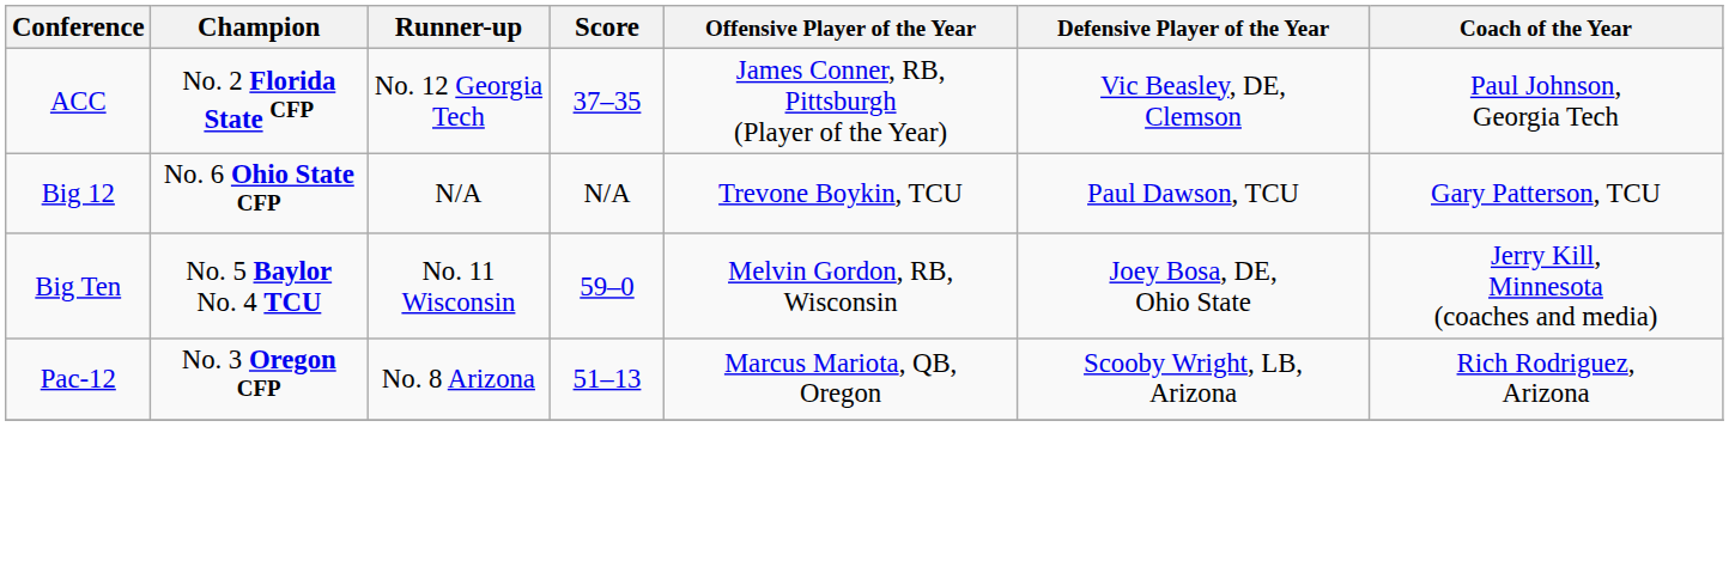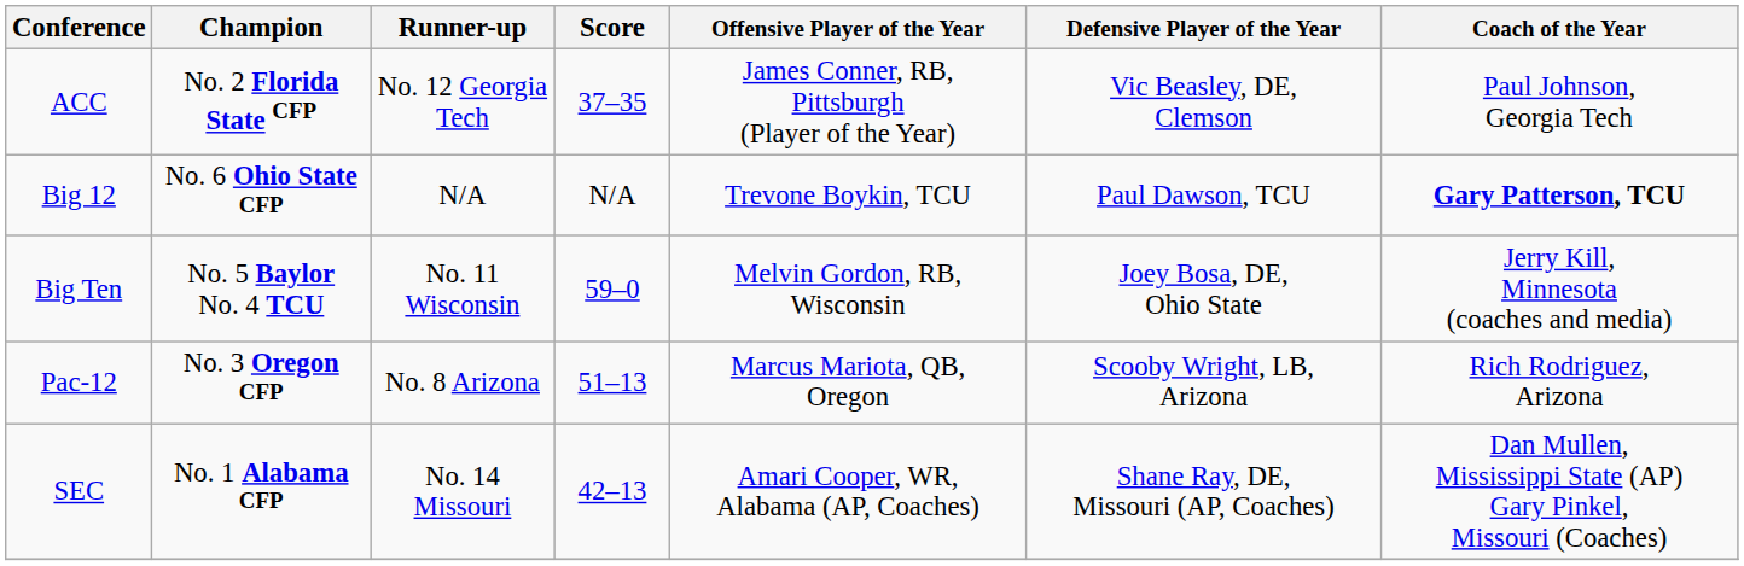 <table class="wikitable" style="text-align:center;">
 <tr>
 <th style="width:50px">Conference</th>
 <th style="width:120px">Champion</th>
 <th style="width:100px">Runner-up</th>
 <th style="width:60px;">Score</th>
 <th style="width:200px"><small>Offensive Player of the Year</small></th>
 <th style="width:200px"><small>Defensive Player of the Year</small></th>
 <th style="width:200px"><small>Coach of the Year</small></th>
 </tr>
 <tr>
 <td><a href='#'>ACC</a></td>
 <td>No. 2 <strong><a href='#'>Florida State</a></strong> <sup><strong>CFP</strong></sup></td>
 <td>No. 12 <a href='#'>Georgia Tech</a></td>
 <td><a href='#'>37–35</a></td>
 <td><a href='#'>James Conner</a>, RB, <br> <a href='#'>Pittsburgh</a> <br> (Player of the Year)</td>
 <td><a href='#'>Vic Beasley</a>, DE, <br> <a href='#'>Clemson</a></td>
 <td><a href='#'>Paul Johnson</a>, <br> Georgia Tech</td>
 </tr>
 <tr>
 <td><a href='#'>Big 12</a></td>
 <td>No. 6 <strong><a href='#'>Ohio State</a></strong> <sup><strong>CFP</strong></sup></td>
 <td>N/A</td>
 <td>N/A</td>
 <td><a href='#'>Trevone Boykin</a>, TCU</td>
 <td><a href='#'>Paul Dawson</a>, TCU</td>
-<td><a href='#'>Gary Patterson</a>, TCU</td>
+<td><strong><a href='#'>Gary Patterson</a>, TCU</strong></td>
 </tr>
 <tr>
 <td><a href='#'>Big Ten</a></td>
 <td>No. 5 <strong><a href='#'>Baylor</a></strong><br>No. 4 <strong><a href='#'>TCU</a></strong></td>
 <td>No. 11 <a href='#'>Wisconsin</a></td>
 <td><a href='#'>59–0</a></td>
 <td><a href='#'>Melvin Gordon</a>, RB, <br> Wisconsin</td>
 <td><a href='#'>Joey Bosa</a>, DE, <br> Ohio State</td>
 <td><a href='#'>Jerry Kill</a>, <br> <a href='#'>Minnesota</a> <br> (coaches and media)</td>
 </tr>
 <tr>
 <td><a href='#'>Pac-12</a></td>
 <td>No. 3 <strong><a href='#'>Oregon</a></strong> <sup><strong>CFP</strong></sup></td>
 <td>No. 8 <a href='#'>Arizona</a></td>
 <td><a href='#'>51–13</a></td>
 <td><a href='#'>Marcus Mariota</a>, QB, <br> Oregon</td>
 <td><a href='#'>Scooby Wright</a>, LB, <br> Arizona</td>
 <td><a href='#'>Rich Rodriguez</a>, <br> Arizona</td>
 </tr>
 <tr>
+<td><a href='#'>SEC</a></td>
+<td>No. 1 <strong><a href='#'>Alabama</a></strong> <sup><strong>CFP</strong></sup></td>
+<td>No. 14 <a href='#'>Missouri</a></td>
+<td><a href='#'>42–13</a></td>
+<td><a href='#'>Amari Cooper</a>, WR, <br> Alabama (AP, Coaches)</td>
+<td><a href='#'>Shane Ray</a>, DE, <br> Missouri (AP, Coaches)</td>
+<td><a href='#'>Dan Mullen</a>, <br> <a href='#'>Mississippi State</a> (AP) <br> <a href='#'>Gary Pinkel</a>, <br> <a href='#'>Missouri</a> (Coaches)</td>
+</tr>
+<tr>
 </tr>
 </table>
